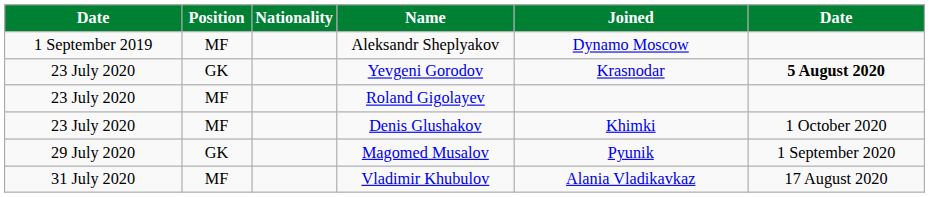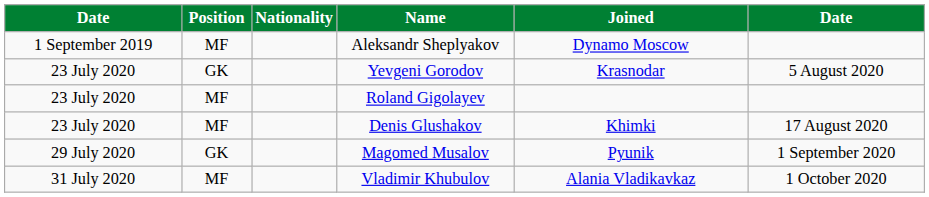 <table class="wikitable"  style="text-align:center; font-size:90%; ">
 <tr>
 <th style="background:#008033; color:white; width:150px;">Date</th>
 <th style="background:#008033; color:white; width:55px;">Position</th>
 <th style="background:#008033; color:white; width:55px;">Nationality</th>
 <th style="background:#008033; color:white; width:150px;">Name</th>
 <th style="background:#008033; color:white; width:200px;">Joined</th>
 <th style="background:#008033; color:white; width:150px;">Date</th>
 </tr>
 <tr>
 <td>1 September 2019</td>
 <td>MF</td>
 <td></td>
 <td>Aleksandr Sheplyakov</td>
 <td><a href='#'>Dynamo Moscow</a></td>
 <td></td>
 </tr>
 <tr>
 <td>23 July 2020</td>
 <td>GK</td>
 <td></td>
 <td><a href='#'>Yevgeni Gorodov</a></td>
 <td><a href='#'>Krasnodar</a></td>
-<td><strong>5 August 2020</strong></td>
+<td>5 August 2020</td>
 </tr>
 <tr>
 <td>23 July 2020</td>
 <td>MF</td>
 <td></td>
 <td><a href='#'>Roland Gigolayev</a></td>
 <td></td>
 <td></td>
 </tr>
 <tr>
 <td>23 July 2020</td>
 <td>MF</td>
 <td></td>
 <td><a href='#'>Denis Glushakov</a></td>
 <td><a href='#'>Khimki</a></td>
-<td>1 October 2020</td>
+<td>17 August 2020</td>
 </tr>
 <tr>
 <td>29 July 2020</td>
 <td>GK</td>
 <td></td>
 <td><a href='#'>Magomed Musalov</a></td>
 <td><a href='#'>Pyunik</a></td>
 <td>1 September 2020</td>
 </tr>
 <tr>
 <td>31 July 2020</td>
 <td>MF</td>
 <td></td>
 <td><a href='#'>Vladimir Khubulov</a></td>
 <td><a href='#'>Alania Vladikavkaz</a></td>
-<td>17 August 2020</td>
+<td>1 October 2020</td>
 </tr>
 </table>
